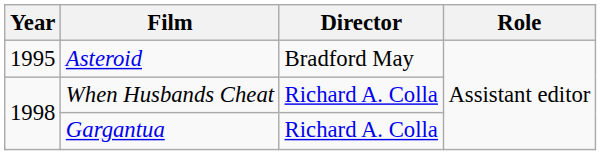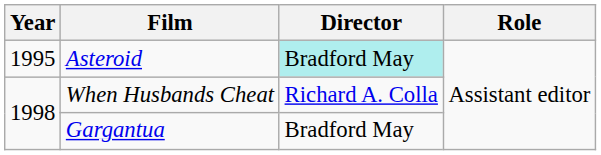 <table class="wikitable">
 <tr>
 <th>Year</th>
 <th>Film</th>
 <th>Director</th>
 <th>Role</th>
 </tr>
 <tr>
 <td>1995</td>
 <td><em><a href='#'>Asteroid</a></em></td>
-<td>Bradford May</td>
+<td style="background: paleturquoise;">Bradford May</td>
 <td rowspan=3>Assistant editor</td>
 </tr>
 <tr>
 <td rowspan=2>1998</td>
 <td><em>When Husbands Cheat</em></td>
 <td><a href='#'>Richard A. Colla</a></td>
 </tr>
 <tr>
 <td><em><a href='#'>Gargantua</a></em></td>
-<td><a href='#'>Richard A. Colla</a></td>
+<td>Bradford May</td>
 </tr>
 </table>
